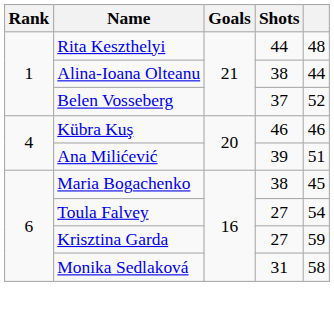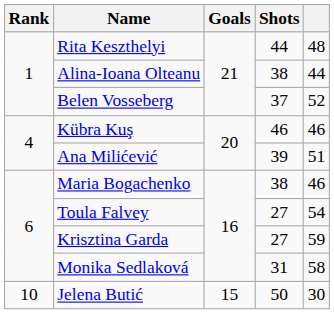 <table class="wikitable sortable" style="text-align: center;">
 <tr>
 <th>Rank</th>
 <th>Name</th>
 <th>Goals</th>
 <th>Shots</th>
 <th></th>
 </tr>
 <tr>
 <td rowspan=3>1</td>
 <td align="left"> <a href='#'>Rita Keszthelyi</a></td>
 <td rowspan=3>21</td>
 <td>44</td>
 <td>48</td>
 </tr>
 <tr>
 <td align="left"> <a href='#'>Alina-Ioana Olteanu</a></td>
 <td>38</td>
 <td>44</td>
 </tr>
 <tr>
 <td align="left"> <a href='#'>Belen Vosseberg</a></td>
 <td>37</td>
 <td>52</td>
 </tr>
 <tr>
 <td rowspan=2>4</td>
 <td align="left"> <a href='#'>Kübra Kuş</a></td>
 <td rowspan=2>20</td>
 <td>46</td>
 <td>46</td>
 </tr>
 <tr>
 <td align="left"> <a href='#'>Ana Milićević</a></td>
 <td>39</td>
 <td>51</td>
 </tr>
 <tr>
 <td rowspan=4>6</td>
 <td align="left"> <a href='#'>Maria Bogachenko</a></td>
 <td rowspan=4>16</td>
 <td>38</td>
-<td>45</td>
+<td>46</td>
 </tr>
 <tr>
 <td align="left"> <a href='#'>Toula Falvey</a></td>
 <td>27</td>
 <td>54</td>
 </tr>
 <tr>
 <td align="left"> <a href='#'>Krisztina Garda</a></td>
 <td>27</td>
 <td>59</td>
 </tr>
 <tr>
 <td align="left"> <a href='#'>Monika Sedlaková</a></td>
 <td>31</td>
 <td>58</td>
 </tr>
+<tr>
+<td>10</td>
+<td align="left"> <a href='#'>Jelena Butić</a></td>
+<td>15</td>
+<td>50</td>
+<td>30</td>
+</tr>
 </table>
